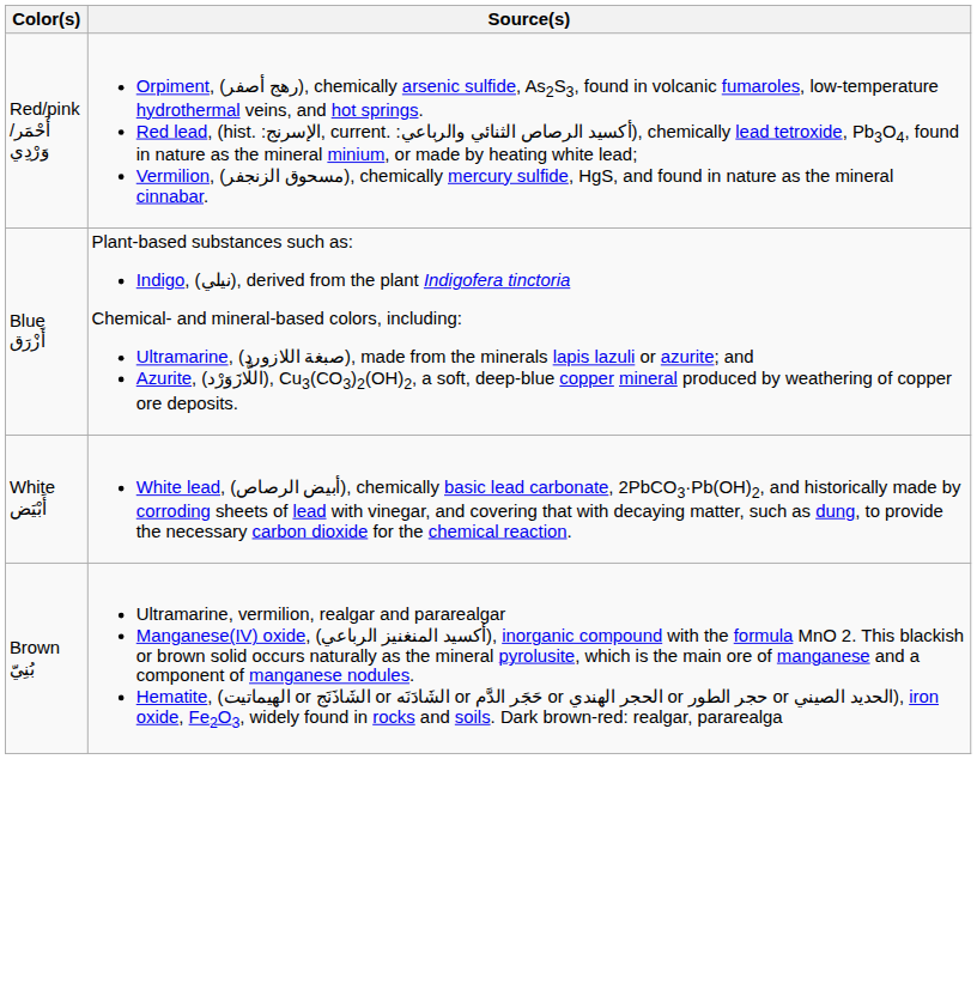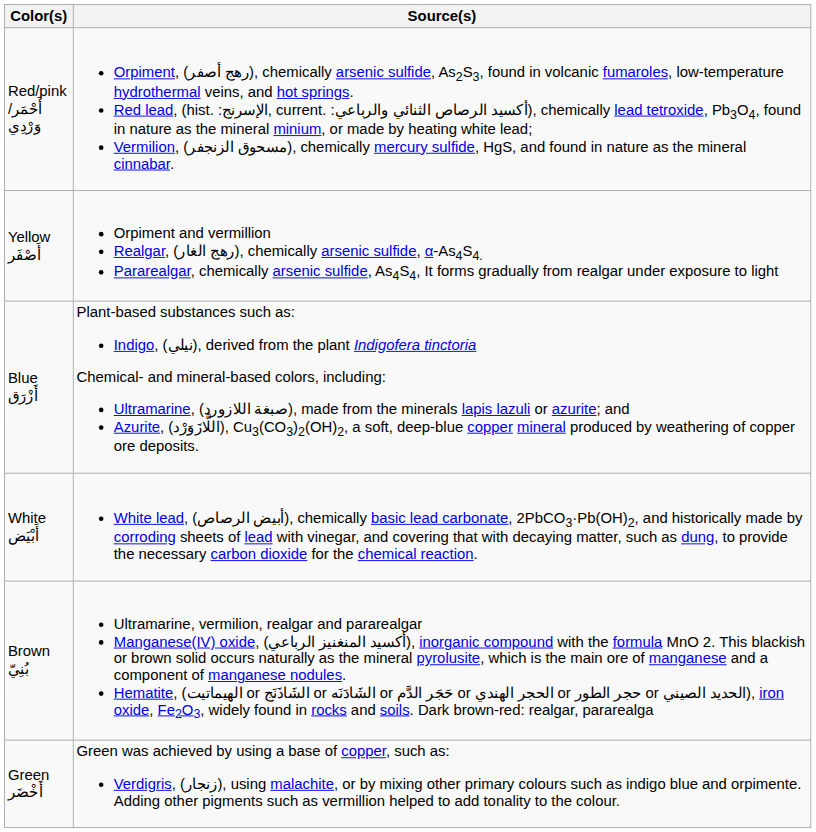 <table class="wikitable">
 <tr>
 <th>Color(s)</th>
 <th>Source(s)</th>
 </tr>
 <tr>
 <td>Red/pink<br>أَحْمَر/وَرْدِي</td>
 <td><br><ul><li><a href='#'>Orpiment</a>, (رهج أصفر), chemically <a href='#'>arsenic sulfide</a>, As<sub>2</sub>S<sub>3</sub>, found in volcanic <a href='#'>fumaroles</a>, low-temperature <a href='#'>hydrothermal</a> veins, and <a href='#'>hot springs</a>.</li><li><a href='#'>Red lead</a>, (hist. :الإسرنج, current. :أكسيد الرصاص الثنائي والرباعي), chemically <a href='#'>lead tetroxide</a>, Pb<sub>3</sub>O<sub>4</sub>, found in nature as the mineral <a href='#'>minium</a>, or made by heating white lead;</li><li><a href='#'>Vermilion</a>, (مسحوق الزنجفر), chemically <a href='#'>mercury sulfide</a>, HgS, and found in nature as the mineral <a href='#'>cinnabar</a>.</li></ul></td>
+</tr>
+<tr>
+<td>Yellow<br>أَصْفَر</td>
+<td><br><ul><li>Orpiment and vermillion</li><li><a href='#'>Realgar</a>, (رهج الغار), chemically <a href='#'>arsenic sulfide</a>, <a href='#'>α</a>-As<sub>4</sub>S<sub>4.</sub></li><li><a href='#'>Pararealgar</a>, chemically <a href='#'>arsenic sulfide</a>, As<sub>4</sub>S<sub>4</sub>, It forms gradually from realgar under exposure to light</li></ul></td>
 </tr>
 <tr>
 <td>Blue<br>أَزْرَق</td>
 <td>Plant-based substances such as:<br><ul><li><a href='#'>Indigo</a>, (نيلي), derived from the plant <em><a href='#'>Indigofera tinctoria</a></em></li></ul>Chemical- and mineral-based colors, including:<ul><li><a href='#'>Ultramarine</a>, (صبغة اللازورد), made from the minerals <a href='#'>lapis lazuli</a> or <a href='#'>azurite</a>; and</li><li><a href='#'>Azurite</a>, (اللَّازَوَرْد), Cu<sub>3</sub>(CO<sub>3</sub>)<sub>2</sub>(OH)<sub>2</sub>, a soft, deep-blue <a href='#'>copper</a> <a href='#'>mineral</a> produced by weathering of copper ore deposits.</li></ul></td>
 </tr>
 <tr>
 <td>White<br>أَبْيَض</td>
 <td><br><ul><li><a href='#'>White lead</a>, (أبيض الرصاص), chemically <a href='#'>basic lead carbonate</a>, 2PbCO<sub>3</sub>·Pb(OH)<sub>2</sub>, and historically made by <a href='#'>corroding</a> sheets of <a href='#'>lead</a> with vinegar, and covering that with decaying matter, such as <a href='#'>dung</a>, to provide the necessary <a href='#'>carbon dioxide</a> for the <a href='#'>chemical reaction</a>.</li></ul></td>
 </tr>
 <tr>
 <td>Brown<br>بُنِيّ</td>
 <td><br><ul><li>Ultramarine, vermilion, realgar and pararealgar</li><li><a href='#'>Manganese(IV) oxide</a>, (أكسيد المنغنيز الرباعي), <a href='#'>inorganic compound</a> with the <a href='#'>formula</a> MnO 2. This blackish or brown solid occurs naturally as the mineral <a href='#'>pyrolusite</a>, which is the main ore of <a href='#'>manganese</a> and a component of <a href='#'>manganese nodules</a>.</li><li><a href='#'>Hematite</a>, (الهيماتيت or الشَاذَنَج or الشَادَنَه or حَجَر الدَّم or الحجر الهندي or حجر الطور or الحديد الصيني), <a href='#'>iron oxide</a>, <a href='#'>Fe<sub>2</sub>O<sub>3</sub></a>, widely found in <a href='#'>rocks</a> and <a href='#'>soils</a>. Dark brown-red: realgar, pararealga</li></ul></td>
 </tr>
+<tr>
+<td>Green<br>أَخْضَر</td>
+<td>Green was achieved by using a base of <a href='#'>copper</a>, such as:<br><ul><li><a href='#'>Verdigris</a>, (زنجار), using <a href='#'>malachite</a>, or by mixing other primary colours such as indigo blue and orpimente. Adding other pigments such as vermillion helped to add tonality to the colour.</li></ul></td>
+</tr>
 </table>
